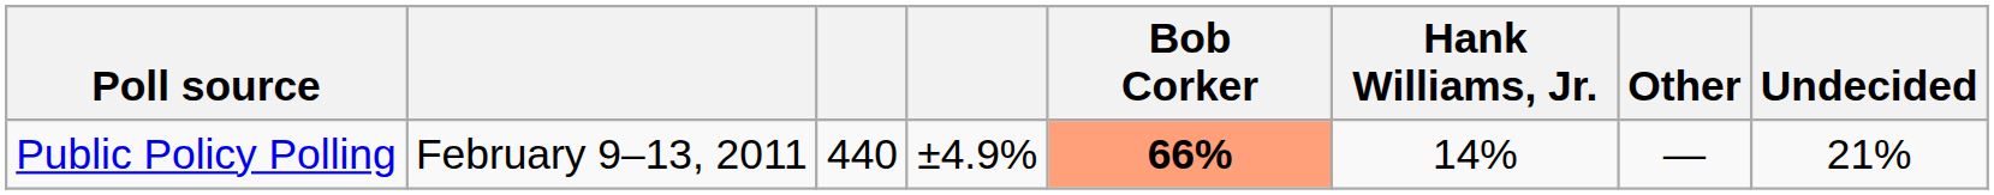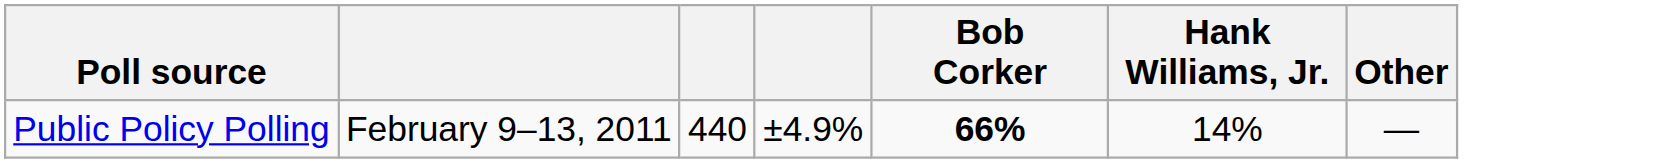 <table class="wikitable" style="text-align:center">
 <tr valign= bottom>
 <th>Poll source</th>
 <th></th>
 <th></th>
 <th></th>
 <th style="width:100px;">Bob<br>Corker</th>
 <th style="width:100px;">Hank<br>Williams, Jr.</th>
 <th>Other</th>
-<th>Undecided</th>
 </tr>
 <tr>
 <td align=left><a href='#'>Public Policy Polling</a></td>
 <td>February 9–13, 2011</td>
 <td>440</td>
 <td>±4.9%</td>
-<td style="background: lightsalmon;"><strong>66%</strong></td>
+<td><strong>66%</strong></td>
 <td>14%</td>
 <td>—</td>
-<td>21%</td>
 </tr>
 </table>
